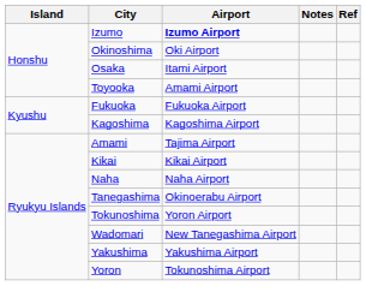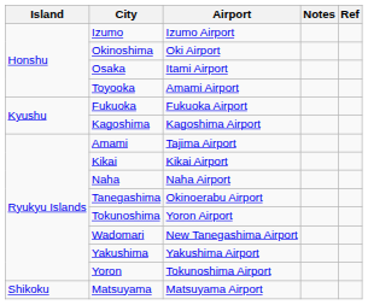 <table class="sortable wikitable">
 <tr>
 <th>Island</th>
 <th>City</th>
 <th>Airport</th>
 <th>Notes</th>
 <th>Ref</th>
 </tr>
 <tr>
 <td rowspan="4"><a href='#'>Honshu</a></td>
 <td><a href='#'>Izumo</a></td>
-<td><strong><a href='#'>Izumo Airport</a></strong></td>
+<td><a href='#'>Izumo Airport</a></td>
 <td></td>
 <td></td>
 </tr>
 <tr>
 <td><a href='#'>Okinoshima</a></td>
 <td><a href='#'>Oki Airport</a></td>
 <td></td>
 <td></td>
 </tr>
 <tr>
 <td><a href='#'>Osaka</a></td>
 <td><a href='#'>Itami Airport</a></td>
 <td></td>
 <td></td>
 </tr>
 <tr>
 <td><a href='#'>Toyooka</a></td>
 <td><a href='#'>Amami Airport</a></td>
 <td></td>
 <td></td>
 </tr>
 <tr>
 <td rowspan="2"><a href='#'>Kyushu</a></td>
 <td><a href='#'>Fukuoka</a></td>
 <td><a href='#'>Fukuoka Airport</a></td>
 <td></td>
 <td></td>
 </tr>
 <tr>
 <td><a href='#'>Kagoshima</a></td>
 <td><a href='#'>Kagoshima Airport</a></td>
 <td></td>
 <td></td>
 </tr>
 <tr>
 <td rowspan="8"><a href='#'>Ryukyu Islands</a></td>
 <td><a href='#'>Amami</a></td>
 <td><a href='#'>Tajima Airport</a></td>
 <td></td>
 <td></td>
 </tr>
 <tr>
 <td><a href='#'>Kikai</a></td>
 <td><a href='#'>Kikai Airport</a></td>
 <td></td>
 <td></td>
 </tr>
 <tr>
 <td><a href='#'>Naha</a></td>
 <td><a href='#'>Naha Airport</a></td>
 <td></td>
 <td></td>
 </tr>
 <tr>
 <td><a href='#'>Tanegashima</a></td>
 <td><a href='#'>Okinoerabu Airport</a></td>
 <td></td>
 <td></td>
 </tr>
 <tr>
 <td><a href='#'>Tokunoshima</a></td>
 <td><a href='#'>Yoron Airport</a></td>
 <td></td>
 <td></td>
 </tr>
 <tr>
 <td><a href='#'>Wadomari</a></td>
 <td><a href='#'>New Tanegashima Airport</a></td>
 <td></td>
 <td></td>
 </tr>
 <tr>
 <td><a href='#'>Yakushima</a></td>
 <td><a href='#'>Yakushima Airport</a></td>
 <td></td>
 <td></td>
 </tr>
 <tr>
 <td><a href='#'>Yoron</a></td>
 <td><a href='#'>Tokunoshima Airport</a></td>
 <td></td>
 <td></td>
 </tr>
+<tr>
+<td><a href='#'>Shikoku</a></td>
+<td><a href='#'>Matsuyama</a></td>
+<td><a href='#'>Matsuyama Airport</a></td>
+<td></td>
+<td></td>
+</tr>
 </table>
